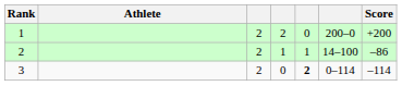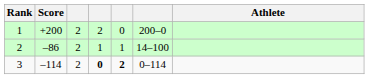 <table class="wikitable" style="text-align: center;">
 <tr>
 <th width=25>Rank</th>
-<th width=275>Athlete</th>
+<th width=40>Score</th>
 <th width=25></th>
 <th width=25></th>
 <th width=25></th>
 <th width=50></th>
-<th width=40>Score</th>
+<th width=275>Athlete</th>
 </tr>
 <tr bgcolor=ccffcc>
 <td>1</td>
-<td align=left></td>
+<td>+200</td>
 <td>2</td>
 <td>2</td>
 <td>0</td>
 <td>200–0</td>
-<td>+200</td>
+<td align=left></td>
 </tr>
 <tr bgcolor=ccffcc>
 <td>2</td>
-<td align=left></td>
+<td>–86</td>
 <td>2</td>
 <td>1</td>
 <td>1</td>
 <td>14–100</td>
-<td>–86</td>
+<td align=left></td>
 </tr>
 <tr>
 <td>3</td>
-<td align=left></td>
+<td>–114</td>
 <td>2</td>
-<td>0</td>
+<td><strong>0</strong></td>
 <td><strong>2</strong></td>
 <td>0–114</td>
-<td>–114</td>
+<td align=left></td>
 </tr>
 </table>
